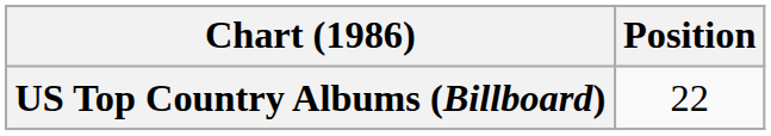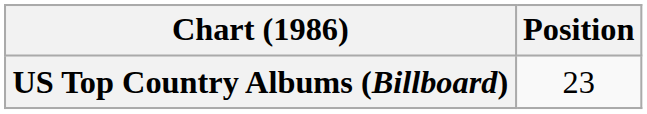 <table class="wikitable plainrowheaders" style="text-align:center">
 <tr>
 <th scope="col">Chart (1986)</th>
 <th scope="col">Position</th>
 </tr>
 <tr>
 <th scope="row">US Top Country Albums (<em>Billboard</em>)</th>
-<td>22</td>
+<td>23</td>
 </tr>
 </table>
